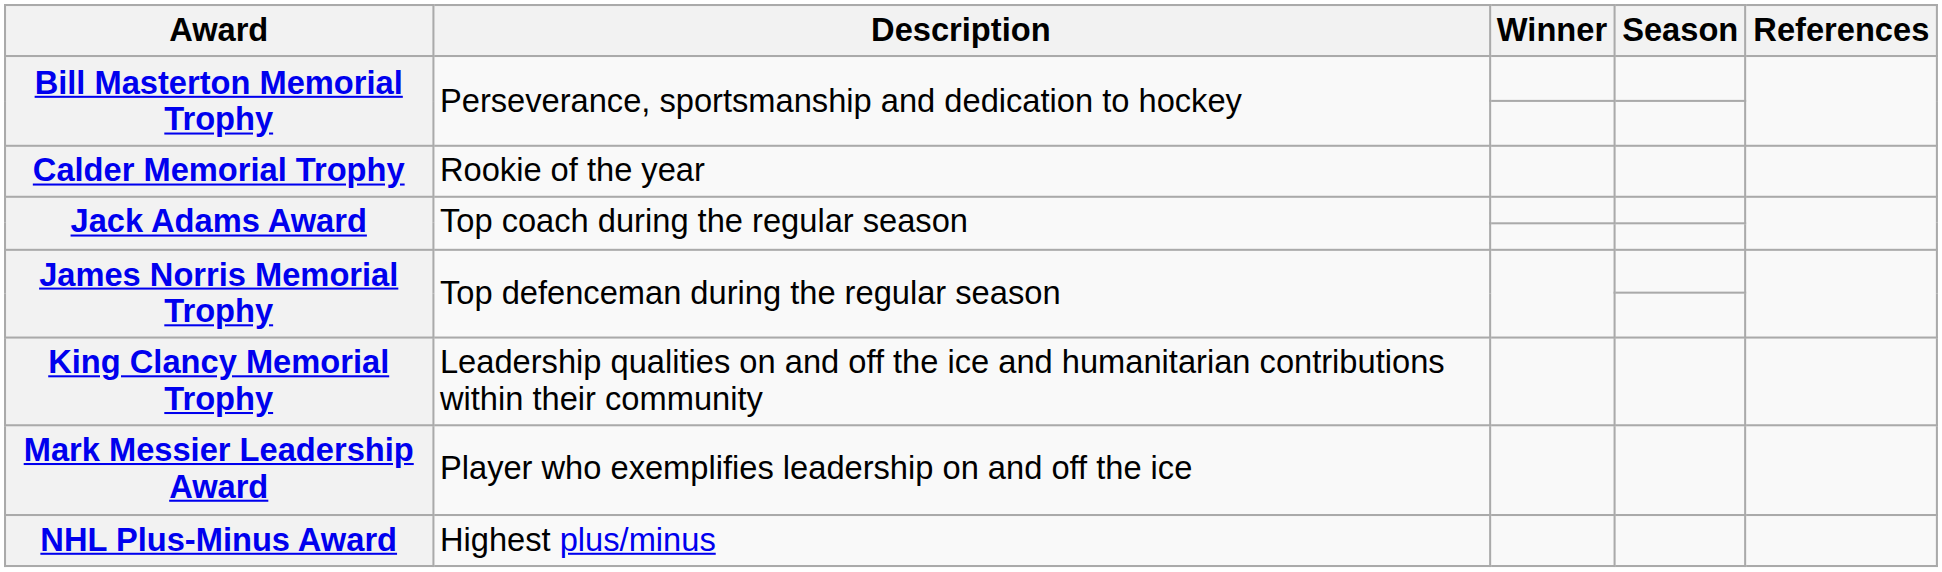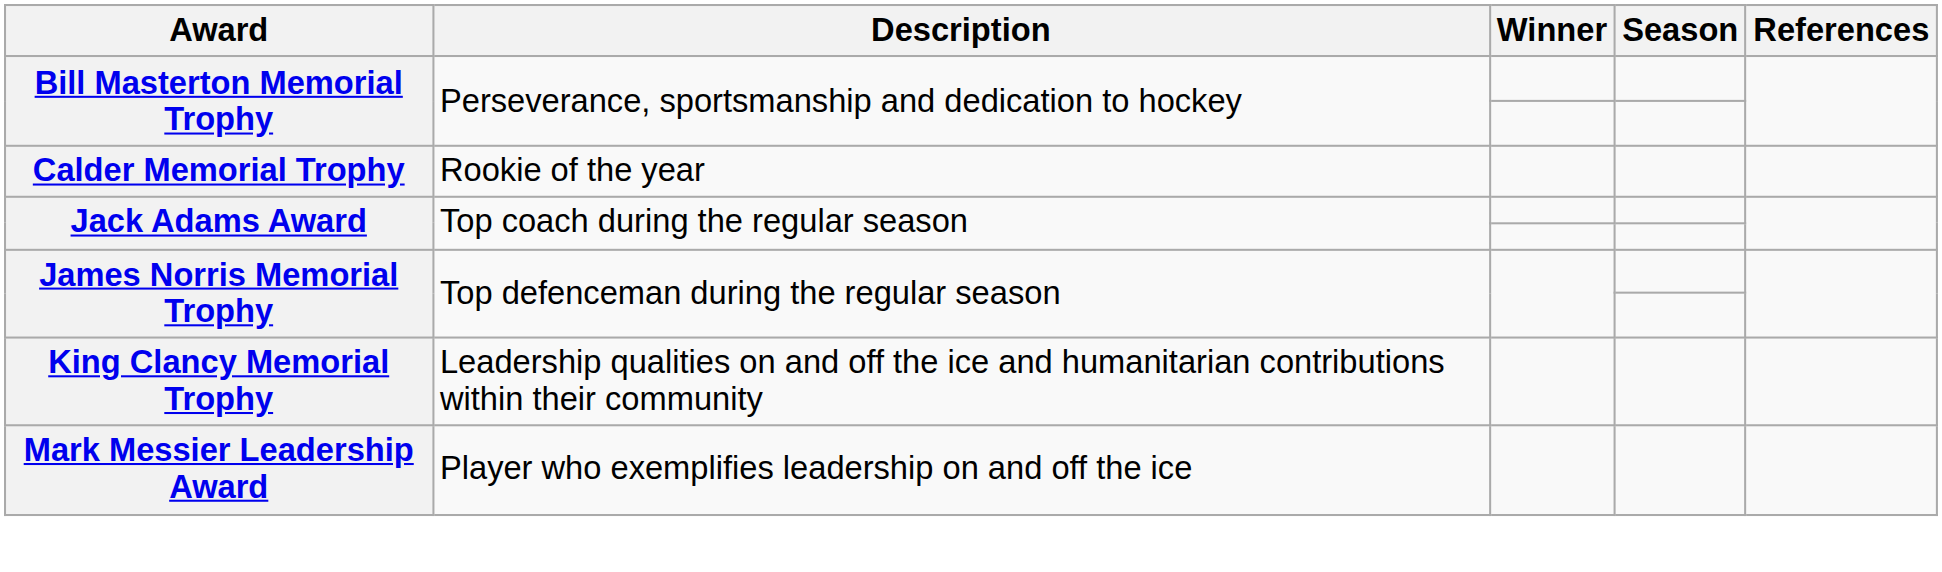 <table class="wikitable sortable" width="75%">
 <tr>
 <th scope="col">Award</th>
 <th scope="col" class="unsortable">Description</th>
 <th scope="col">Winner</th>
 <th scope="col">Season</th>
 <th scope="col" class="unsortable">References</th>
 </tr>
 <tr>
 <th scope="row" rowspan="2"><a href='#'>Bill Masterton Memorial Trophy</a></th>
 <td rowspan="2">Perseverance, sportsmanship and dedication to hockey</td>
 <td></td>
 <td></td>
 <td rowspan="2"></td>
 </tr>
 <tr>
 <td></td>
 <td></td>
 </tr>
 <tr>
 <th scope="row"><a href='#'>Calder Memorial Trophy</a></th>
 <td>Rookie of the year</td>
 <td></td>
 <td></td>
 <td></td>
 </tr>
 <tr>
 <th scope="row" rowspan="2"><a href='#'>Jack Adams Award</a></th>
 <td rowspan="2">Top coach during the regular season</td>
 <td></td>
 <td></td>
 <td rowspan="2"></td>
 </tr>
 <tr>
 <td></td>
 <td></td>
 </tr>
 <tr>
 <th scope="row" rowspan="2"><a href='#'>James Norris Memorial Trophy</a></th>
 <td rowspan="2">Top defenceman during the regular season</td>
 <td rowspan="2"></td>
 <td></td>
 <td rowspan="2"></td>
 </tr>
 <tr>
 <td></td>
 </tr>
 <tr>
 <th scope="row"><a href='#'>King Clancy Memorial Trophy</a></th>
 <td>Leadership qualities on and off the ice and humanitarian contributions within their community</td>
 <td></td>
 <td></td>
 <td></td>
 </tr>
 <tr>
 <th scope="row"><a href='#'>Mark Messier Leadership Award</a></th>
 <td>Player who exemplifies leadership on and off the ice</td>
 <td></td>
 <td></td>
 <td></td>
 </tr>
-<tr>
-<th scope="row"><a href='#'>NHL Plus-Minus Award</a></th>
-<td>Highest <a href='#'>plus/minus</a></td>
-<td></td>
-<td></td>
-<td></td>
-</tr>
 </table>
